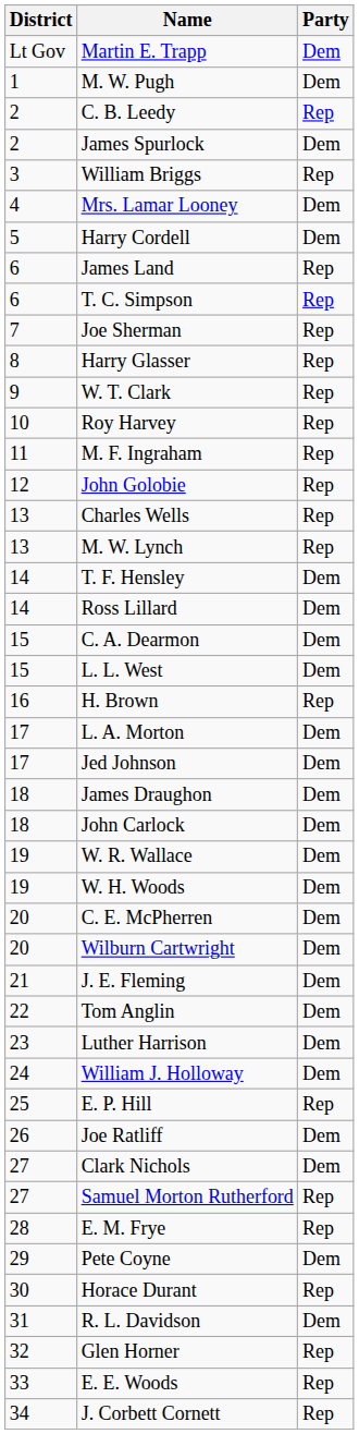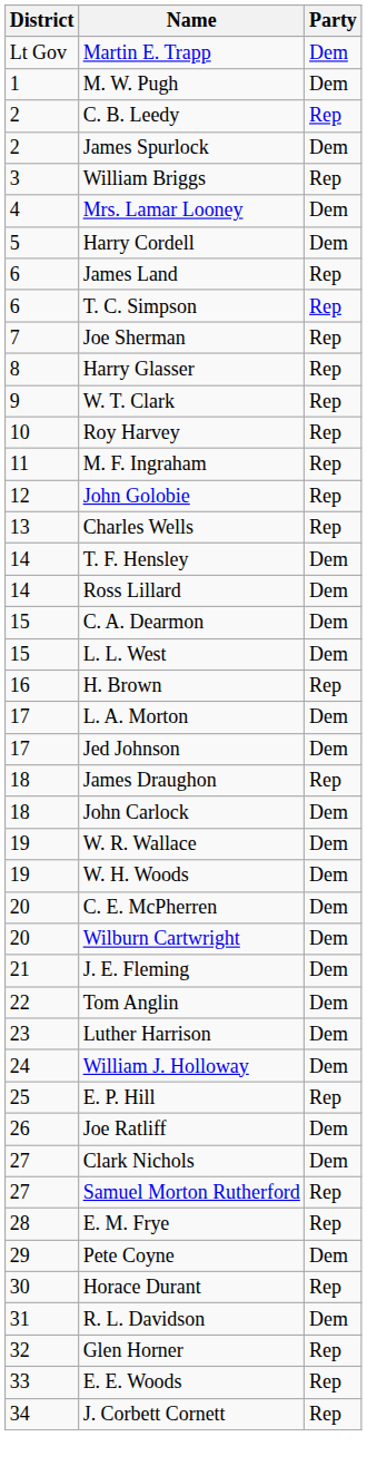 <table class="wikitable sortable">
 <tr>
 <th>District</th>
 <th>Name</th>
 <th>Party</th>
 </tr>
 <tr>
 <td>Lt Gov</td>
 <td><a href='#'>Martin E. Trapp</a></td>
 <td><a href='#'>Dem</a></td>
 </tr>
 <tr>
 <td>1</td>
 <td>M. W. Pugh</td>
 <td>Dem</td>
 </tr>
 <tr>
 <td>2</td>
 <td>C. B. Leedy</td>
 <td><a href='#'>Rep</a></td>
 </tr>
 <tr>
 <td>2</td>
 <td>James Spurlock</td>
 <td>Dem</td>
 </tr>
 <tr>
 <td>3</td>
 <td>William Briggs</td>
 <td>Rep</td>
 </tr>
 <tr>
 <td>4</td>
 <td><a href='#'>Mrs. Lamar Looney</a></td>
 <td>Dem</td>
 </tr>
 <tr>
 <td>5</td>
 <td>Harry Cordell</td>
 <td>Dem</td>
 </tr>
 <tr>
 <td>6</td>
 <td>James Land</td>
 <td>Rep</td>
 </tr>
 <tr>
 <td>6</td>
 <td>T. C. Simpson</td>
 <td><a href='#'>Rep</a></td>
 </tr>
 <tr>
 <td>7</td>
 <td>Joe Sherman</td>
 <td>Rep</td>
 </tr>
 <tr>
 <td>8</td>
 <td>Harry Glasser</td>
 <td>Rep</td>
 </tr>
 <tr>
 <td>9</td>
 <td>W. T. Clark</td>
 <td>Rep</td>
 </tr>
 <tr>
 <td>10</td>
 <td>Roy Harvey</td>
 <td>Rep</td>
 </tr>
 <tr>
 <td>11</td>
 <td>M. F. Ingraham</td>
 <td>Rep</td>
 </tr>
 <tr>
 <td>12</td>
 <td><a href='#'>John Golobie</a></td>
 <td>Rep</td>
 </tr>
 <tr>
 <td>13</td>
 <td>Charles Wells</td>
 <td>Rep</td>
 </tr>
 <tr>
-<td>13</td>
-<td>M. W. Lynch</td>
-<td>Rep</td>
-</tr>
-<tr>
 <td>14</td>
 <td>T. F. Hensley</td>
 <td>Dem</td>
 </tr>
 <tr>
 <td>14</td>
 <td>Ross Lillard</td>
 <td>Dem</td>
 </tr>
 <tr>
 <td>15</td>
 <td>C. A. Dearmon</td>
 <td>Dem</td>
 </tr>
 <tr>
 <td>15</td>
 <td>L. L. West</td>
 <td>Dem</td>
 </tr>
 <tr>
 <td>16</td>
 <td>H. Brown</td>
 <td>Rep</td>
 </tr>
 <tr>
 <td>17</td>
 <td>L. A. Morton</td>
 <td>Dem</td>
 </tr>
 <tr>
 <td>17</td>
 <td>Jed Johnson</td>
 <td>Dem</td>
 </tr>
 <tr>
 <td>18</td>
 <td>James Draughon</td>
-<td>Dem</td>
+<td>Rep</td>
 </tr>
 <tr>
 <td>18</td>
 <td>John Carlock</td>
 <td>Dem</td>
 </tr>
 <tr>
 <td>19</td>
 <td>W. R. Wallace</td>
 <td>Dem</td>
 </tr>
 <tr>
 <td>19</td>
 <td>W. H. Woods</td>
 <td>Dem</td>
 </tr>
 <tr>
 <td>20</td>
 <td>C. E. McPherren</td>
 <td>Dem</td>
 </tr>
 <tr>
 <td>20</td>
 <td><a href='#'>Wilburn Cartwright</a></td>
 <td>Dem</td>
 </tr>
 <tr>
 <td>21</td>
 <td>J. E. Fleming</td>
 <td>Dem</td>
 </tr>
 <tr>
 <td>22</td>
 <td>Tom Anglin</td>
 <td>Dem</td>
 </tr>
 <tr>
 <td>23</td>
 <td>Luther Harrison</td>
 <td>Dem</td>
 </tr>
 <tr>
 <td>24</td>
 <td><a href='#'>William J. Holloway</a></td>
 <td>Dem</td>
 </tr>
 <tr>
 <td>25</td>
 <td>E. P. Hill</td>
 <td>Rep</td>
 </tr>
 <tr>
 <td>26</td>
 <td>Joe Ratliff</td>
 <td>Dem</td>
 </tr>
 <tr>
 <td>27</td>
 <td>Clark Nichols</td>
 <td>Dem</td>
 </tr>
 <tr>
 <td>27</td>
 <td><a href='#'>Samuel Morton Rutherford</a></td>
 <td>Rep</td>
 </tr>
 <tr>
 <td>28</td>
 <td>E. M. Frye</td>
 <td>Rep</td>
 </tr>
 <tr>
 <td>29</td>
 <td>Pete Coyne</td>
 <td>Dem</td>
 </tr>
 <tr>
 <td>30</td>
 <td>Horace Durant</td>
 <td>Rep</td>
 </tr>
 <tr>
 <td>31</td>
 <td>R. L. Davidson</td>
 <td>Dem</td>
 </tr>
 <tr>
 <td>32</td>
 <td>Glen Horner</td>
 <td>Rep</td>
 </tr>
 <tr>
 <td>33</td>
 <td>E. E. Woods</td>
 <td>Rep</td>
 </tr>
 <tr>
 <td>34</td>
 <td>J. Corbett Cornett</td>
 <td>Rep</td>
 </tr>
 </table>
